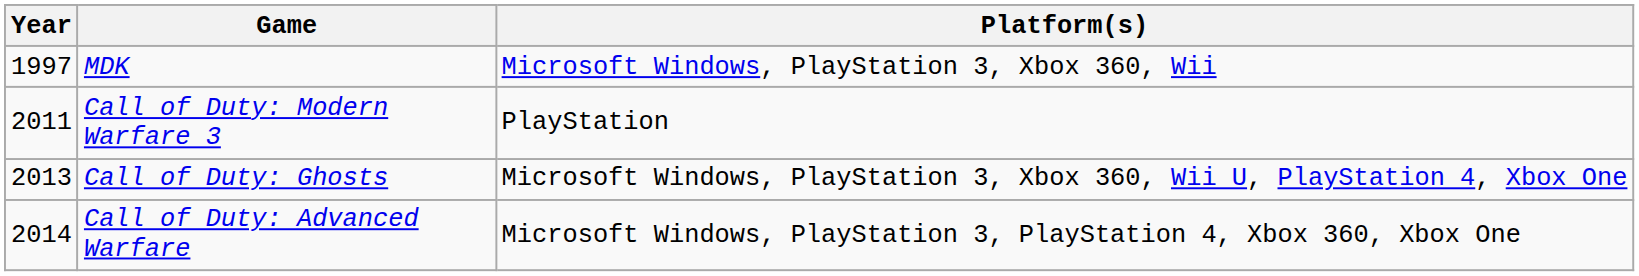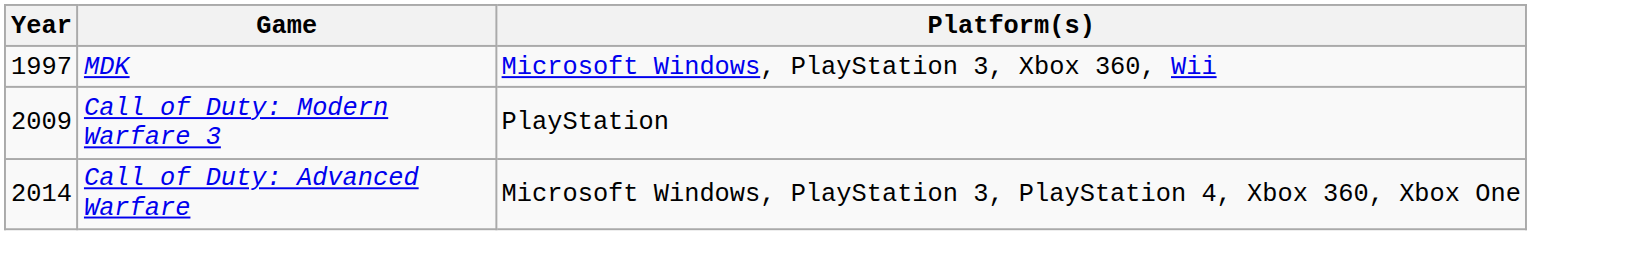 <table class="wikitable sortable">
 <tr>
 <th>Year</th>
 <th>Game</th>
 <th>Platform(s)</th>
 </tr>
 <tr>
 <td>1997</td>
 <td style="width:16em;"><em><a href='#'>MDK</a></em></td>
 <td><a href='#'>Microsoft Windows</a>, PlayStation 3, Xbox 360, <a href='#'>Wii</a></td>
 </tr>
 <tr>
-<td>2011</td>
+<td>2009</td>
 <td><em><a href='#'>Call of Duty: Modern Warfare 3</a></em></td>
 <td>PlayStation</td>
-</tr>
-<tr>
-<td>2013</td>
-<td><em><a href='#'>Call of Duty: Ghosts</a></em></td>
-<td>Microsoft Windows, PlayStation 3, Xbox 360, <a href='#'>Wii U</a>, <a href='#'>PlayStation 4</a>, <a href='#'>Xbox One</a></td>
 </tr>
 <tr>
 <td>2014</td>
 <td><em><a href='#'>Call of Duty: Advanced Warfare</a></em></td>
 <td>Microsoft Windows, PlayStation 3, PlayStation 4, Xbox 360, Xbox One</td>
 </tr>
 </table>
